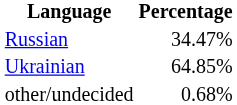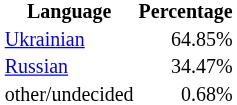 <table class="standard">
 <tr>
 <th>Language</th>
 <th>Percentage</th>
 </tr>
 <tr>
+<td><a href='#'>Ukrainian</a></td>
+<td align="right">64.85%</td>
+</tr>
+<tr>
 <td><a href='#'>Russian</a></td>
 <td align="right">34.47%</td>
-</tr>
-<tr>
-<td><a href='#'>Ukrainian</a></td>
-<td align="right">64.85%</td>
 </tr>
 <tr>
 <td>other/undecided</td>
 <td align="right">0.68%</td>
 </tr>
 </table>
